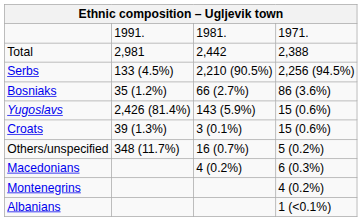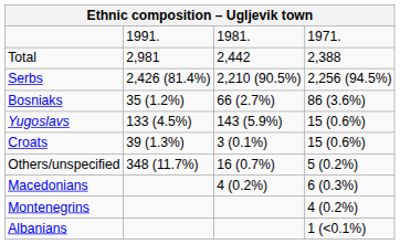 <table class="wikitable">
 <tr>
 <th colspan="8">Ethnic composition – Ugljevik town</th>
 </tr>
 <tr>
 <td></td>
 <td>1991.</td>
 <td>1981.</td>
 <td>1971.</td>
 </tr>
 <tr>
 <td>Total</td>
 <td>2,981</td>
 <td>2,442</td>
 <td>2,388</td>
 </tr>
 <tr>
 <td><a href='#'>Serbs</a></td>
-<td>133 (4.5%)</td>
+<td>2,426 (81.4%)</td>
 <td>2,210 (90.5%)</td>
 <td>2,256 (94.5%)</td>
 </tr>
 <tr>
 <td><a href='#'>Bosniaks</a></td>
 <td>35 (1.2%)</td>
 <td>66 (2.7%)</td>
 <td>86 (3.6%)</td>
 </tr>
 <tr>
 <td><em><a href='#'>Yugoslavs</a></em></td>
-<td>2,426 (81.4%)</td>
+<td>133 (4.5%)</td>
 <td>143 (5.9%)</td>
 <td>15 (0.6%)</td>
 </tr>
 <tr>
 <td><a href='#'>Croats</a></td>
 <td>39 (1.3%)</td>
 <td>3 (0.1%)</td>
 <td>15 (0.6%)</td>
 </tr>
 <tr>
 <td>Others/unspecified</td>
 <td>348 (11.7%)</td>
 <td>16 (0.7%)</td>
 <td>5 (0.2%)</td>
 </tr>
 <tr>
 <td><a href='#'>Macedonians</a></td>
 <td></td>
 <td>4 (0.2%)</td>
 <td>6 (0.3%)</td>
 </tr>
 <tr>
 <td><a href='#'>Montenegrins</a></td>
 <td></td>
 <td></td>
 <td>4 (0.2%)</td>
 </tr>
 <tr>
 <td><a href='#'>Albanians</a></td>
 <td></td>
 <td></td>
 <td>1 (<0.1%)</td>
 </tr>
 </table>
